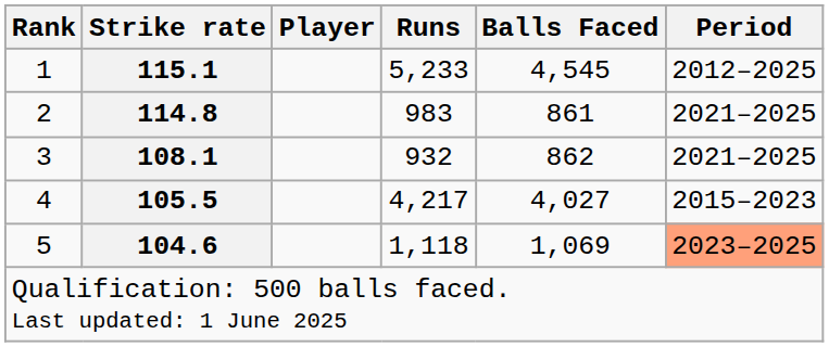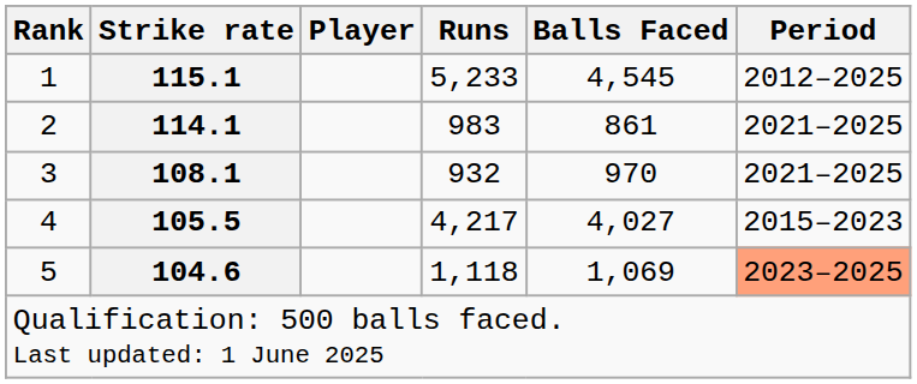 <table class="wikitable plainrowheaders sortable">
 <tr>
 <th scope=col>Rank</th>
 <th scope=col>Strike rate</th>
 <th scope=col>Player</th>
 <th scope=col>Runs</th>
 <th scope=col>Balls Faced</th>
 <th scope=col>Period</th>
 </tr>
 <tr>
 <td align=center>1</td>
 <th scope=row style="text-align:center;">115.1</th>
 <td></td>
 <td align=center>5,233</td>
 <td align=center>4,545</td>
 <td>2012–2025</td>
 </tr>
 <tr>
 <td align=center>2</td>
-<th scope=row style="text-align:center;">114.8</th>
+<th scope=row style="text-align:center;">114.1</th>
 <td></td>
 <td align=center>983</td>
 <td align=center>861</td>
 <td>2021–2025</td>
 </tr>
 <tr>
 <td align=center>3</td>
 <th scope=row style=text-align:center;>108.1</th>
 <td></td>
 <td align=center>932</td>
-<td align=center>862</td>
+<td align=center>970</td>
 <td>2021–2025</td>
 </tr>
 <tr>
 <td align="center">4</td>
 <th scope="row" style="text-align:center;">105.5</th>
 <td></td>
 <td align="center">4,217</td>
 <td align="center">4,027</td>
 <td>2015–2023</td>
 </tr>
 <tr>
 <td align="center">5</td>
 <th scope="row" style="text-align:center;">104.6</th>
 <td></td>
 <td align="center">1,118</td>
 <td align="center">1,069</td>
 <td style="background: lightsalmon;">2023–2025</td>
 </tr>
 <tr class=sortbottom>
 <td colspan=6>Qualification: 500 balls faced.<br><small>Last updated: 1 June 2025</small></td>
 </tr>
 </table>
